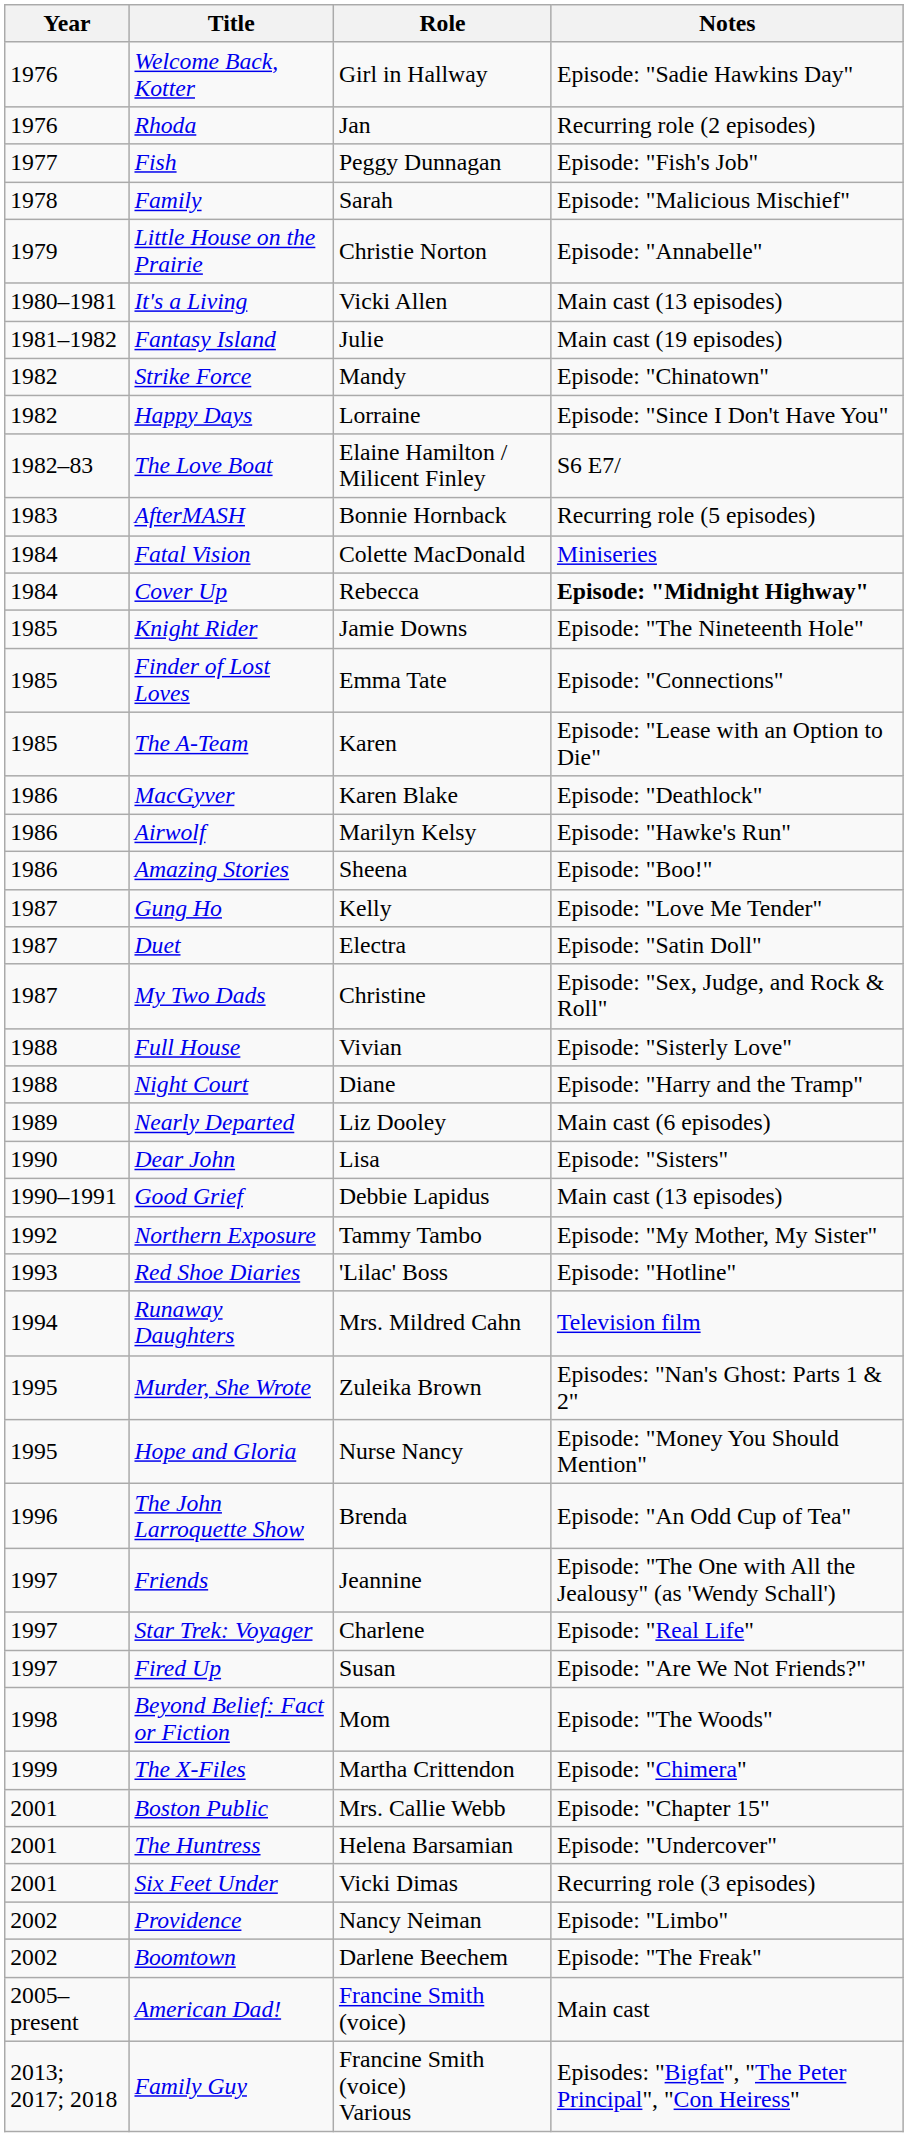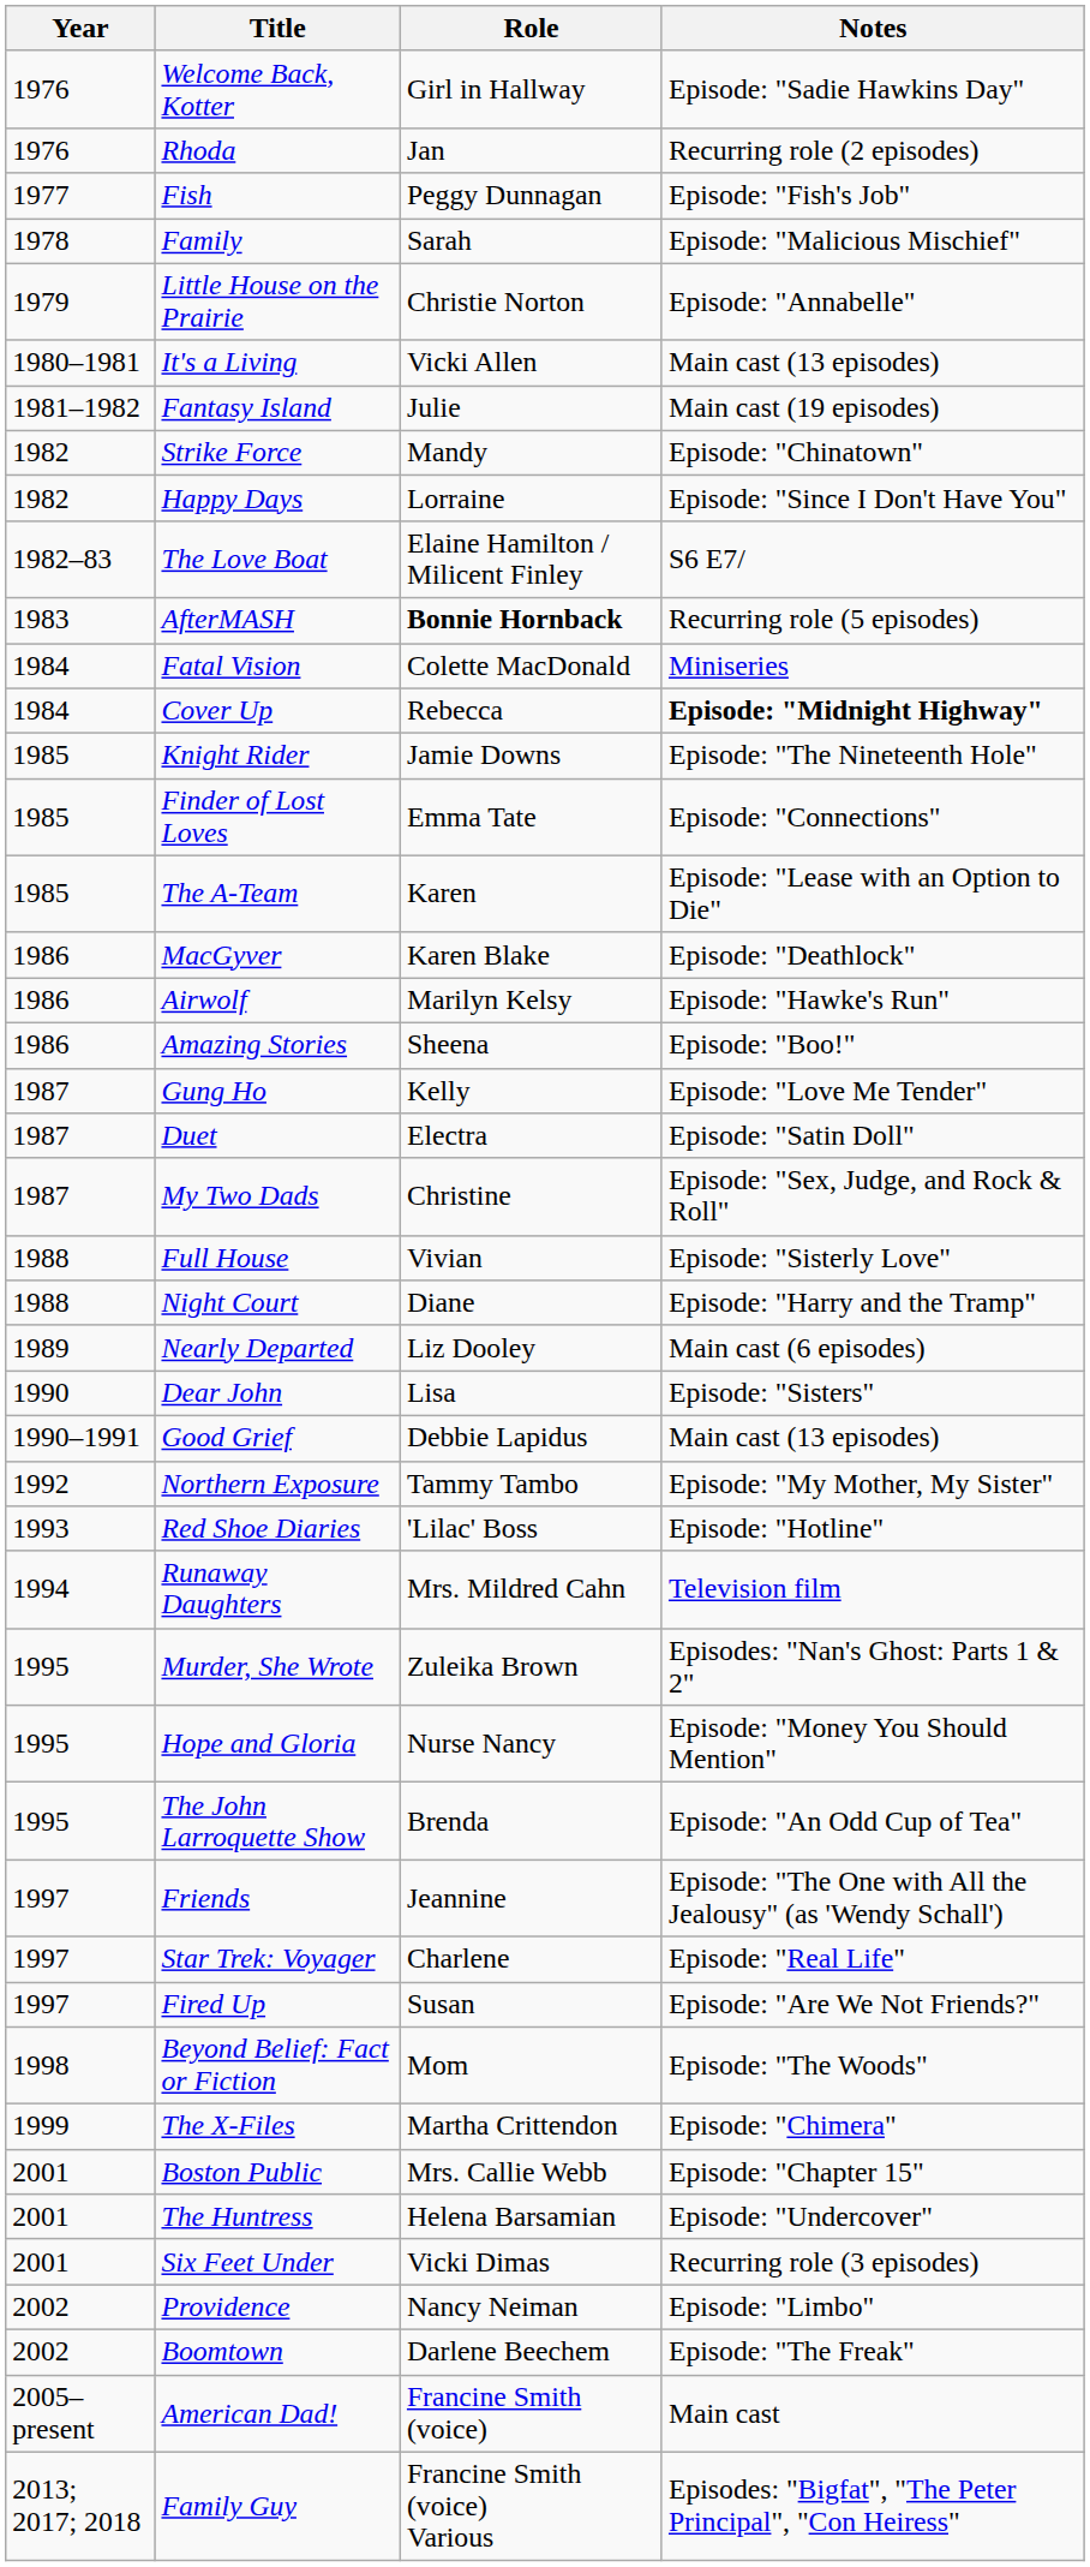 <table class="wikitable sortable">
 <tr>
 <th>Year</th>
 <th>Title</th>
 <th>Role</th>
 <th class="unsortable">Notes</th>
 </tr>
 <tr>
 <td>1976</td>
 <td><em><a href='#'>Welcome Back, Kotter</a></em></td>
 <td>Girl in Hallway</td>
 <td>Episode: "Sadie Hawkins Day"</td>
 </tr>
 <tr>
 <td>1976</td>
 <td><em><a href='#'>Rhoda</a></em></td>
 <td>Jan</td>
 <td>Recurring role (2 episodes)</td>
 </tr>
 <tr>
 <td>1977</td>
 <td><em><a href='#'>Fish</a></em></td>
 <td>Peggy Dunnagan</td>
 <td>Episode: "Fish's Job"</td>
 </tr>
 <tr>
 <td>1978</td>
 <td><em><a href='#'>Family</a></em></td>
 <td>Sarah</td>
 <td>Episode: "Malicious Mischief"</td>
 </tr>
 <tr>
 <td>1979</td>
 <td><em><a href='#'>Little House on the Prairie</a></em></td>
 <td>Christie Norton</td>
 <td>Episode: "Annabelle"</td>
 </tr>
 <tr>
 <td>1980–1981</td>
 <td><em><a href='#'>It's a Living</a></em></td>
 <td>Vicki Allen</td>
 <td>Main cast (13 episodes)</td>
 </tr>
 <tr>
 <td>1981–1982</td>
 <td><em><a href='#'>Fantasy Island</a></em></td>
 <td>Julie</td>
 <td>Main cast (19 episodes)</td>
 </tr>
 <tr>
 <td>1982</td>
 <td><em><a href='#'>Strike Force</a></em></td>
 <td>Mandy</td>
 <td>Episode: "Chinatown"</td>
 </tr>
 <tr>
 <td>1982</td>
 <td><em><a href='#'>Happy Days</a></em></td>
 <td>Lorraine</td>
 <td>Episode: "Since I Don't Have You"</td>
 </tr>
 <tr>
 <td>1982–83</td>
 <td><em><a href='#'>The Love Boat</a></em></td>
 <td>Elaine Hamilton / Milicent Finley</td>
 <td>S6 E7/</td>
 </tr>
 <tr>
 <td>1983</td>
 <td><em><a href='#'>AfterMASH</a></em></td>
-<td>Bonnie Hornback</td>
+<td><strong>Bonnie Hornback</strong></td>
 <td>Recurring role (5 episodes)</td>
 </tr>
 <tr>
 <td>1984</td>
 <td><em><a href='#'>Fatal Vision</a></em></td>
 <td>Colette MacDonald</td>
 <td><a href='#'>Miniseries</a></td>
 </tr>
 <tr>
 <td>1984</td>
 <td><em><a href='#'>Cover Up</a></em></td>
 <td>Rebecca</td>
 <td><strong>Episode: "Midnight Highway"</strong></td>
 </tr>
 <tr>
 <td>1985</td>
 <td><em><a href='#'>Knight Rider</a></em></td>
 <td>Jamie Downs</td>
 <td>Episode: "The Nineteenth Hole"</td>
 </tr>
 <tr>
 <td>1985</td>
 <td><em><a href='#'>Finder of Lost Loves</a></em></td>
 <td>Emma Tate</td>
 <td>Episode: "Connections"</td>
 </tr>
 <tr>
 <td>1985</td>
 <td><em><a href='#'>The A-Team</a></em></td>
 <td>Karen</td>
 <td>Episode: "Lease with an Option to Die"</td>
 </tr>
 <tr>
 <td>1986</td>
 <td><em><a href='#'>MacGyver</a></em></td>
 <td>Karen Blake</td>
 <td>Episode: "Deathlock"</td>
 </tr>
 <tr>
 <td>1986</td>
 <td><em><a href='#'>Airwolf</a></em></td>
 <td>Marilyn Kelsy</td>
 <td>Episode: "Hawke's Run"</td>
 </tr>
 <tr>
 <td>1986</td>
 <td><em><a href='#'>Amazing Stories</a></em></td>
 <td>Sheena</td>
 <td>Episode: "Boo!"</td>
 </tr>
 <tr>
 <td>1987</td>
 <td><em><a href='#'>Gung Ho</a></em></td>
 <td>Kelly</td>
 <td>Episode: "Love Me Tender"</td>
 </tr>
 <tr>
 <td>1987</td>
 <td><em><a href='#'>Duet</a></em></td>
 <td>Electra</td>
 <td>Episode: "Satin Doll"</td>
 </tr>
 <tr>
 <td>1987</td>
 <td><em><a href='#'>My Two Dads</a></em></td>
 <td>Christine</td>
 <td>Episode: "Sex, Judge, and Rock & Roll"</td>
 </tr>
 <tr>
 <td>1988</td>
 <td><em><a href='#'>Full House</a></em></td>
 <td>Vivian</td>
 <td>Episode: "Sisterly Love"</td>
 </tr>
 <tr>
 <td>1988</td>
 <td><em><a href='#'>Night Court</a></em></td>
 <td>Diane</td>
 <td>Episode: "Harry and the Tramp"</td>
 </tr>
 <tr>
 <td>1989</td>
 <td><em><a href='#'>Nearly Departed</a></em></td>
 <td>Liz Dooley</td>
 <td>Main cast (6 episodes)</td>
 </tr>
 <tr>
 <td>1990</td>
 <td><em><a href='#'>Dear John</a></em></td>
 <td>Lisa</td>
 <td>Episode: "Sisters"</td>
 </tr>
 <tr>
 <td>1990–1991</td>
 <td><em><a href='#'>Good Grief</a></em></td>
 <td>Debbie Lapidus</td>
 <td>Main cast (13 episodes)</td>
 </tr>
 <tr>
 <td>1992</td>
 <td><em><a href='#'>Northern Exposure</a></em></td>
 <td>Tammy Tambo</td>
 <td>Episode: "My Mother, My Sister"</td>
 </tr>
 <tr>
 <td>1993</td>
 <td><em><a href='#'>Red Shoe Diaries</a></em></td>
 <td>'Lilac' Boss</td>
 <td>Episode: "Hotline"</td>
 </tr>
 <tr>
 <td>1994</td>
 <td><em><a href='#'>Runaway Daughters</a></em></td>
 <td>Mrs. Mildred Cahn</td>
 <td><a href='#'>Television film</a></td>
 </tr>
 <tr>
 <td>1995</td>
 <td><em><a href='#'>Murder, She Wrote</a></em></td>
 <td>Zuleika Brown</td>
 <td>Episodes: "Nan's Ghost: Parts 1 & 2"</td>
 </tr>
 <tr>
 <td>1995</td>
 <td><em><a href='#'>Hope and Gloria</a></em></td>
 <td>Nurse Nancy</td>
 <td>Episode: "Money You Should Mention"</td>
 </tr>
 <tr>
-<td>1996</td>
+<td>1995</td>
 <td><em><a href='#'>The John Larroquette Show</a></em></td>
 <td>Brenda</td>
 <td>Episode: "An Odd Cup of Tea"</td>
 </tr>
 <tr>
 <td>1997</td>
 <td><em><a href='#'>Friends</a></em></td>
 <td>Jeannine</td>
 <td>Episode: "The One with All the Jealousy" (as 'Wendy Schall')</td>
 </tr>
 <tr>
 <td>1997</td>
 <td><em><a href='#'>Star Trek: Voyager</a></em></td>
 <td>Charlene</td>
 <td>Episode: "<a href='#'>Real Life</a>"</td>
 </tr>
 <tr>
 <td>1997</td>
 <td><em><a href='#'>Fired Up</a></em></td>
 <td>Susan</td>
 <td>Episode: "Are We Not Friends?"</td>
 </tr>
 <tr>
 <td>1998</td>
 <td><em><a href='#'>Beyond Belief: Fact or Fiction</a></em></td>
 <td>Mom</td>
 <td>Episode: "The Woods"</td>
 </tr>
 <tr>
 <td>1999</td>
 <td><em><a href='#'>The X-Files</a></em></td>
 <td>Martha Crittendon</td>
 <td>Episode: "<a href='#'>Chimera</a>"</td>
 </tr>
 <tr>
 <td>2001</td>
 <td><em><a href='#'>Boston Public</a></em></td>
 <td>Mrs. Callie Webb</td>
 <td>Episode: "Chapter 15"</td>
 </tr>
 <tr>
 <td>2001</td>
 <td><em><a href='#'>The Huntress</a></em></td>
 <td>Helena Barsamian</td>
 <td>Episode: "Undercover"</td>
 </tr>
 <tr>
 <td>2001</td>
 <td><em><a href='#'>Six Feet Under</a></em></td>
 <td>Vicki Dimas</td>
 <td>Recurring role (3 episodes)</td>
 </tr>
 <tr>
 <td>2002</td>
 <td><em><a href='#'>Providence</a></em></td>
 <td>Nancy Neiman</td>
 <td>Episode: "Limbo"</td>
 </tr>
 <tr>
 <td>2002</td>
 <td><em><a href='#'>Boomtown</a></em></td>
 <td>Darlene Beechem</td>
 <td>Episode: "The Freak"</td>
 </tr>
 <tr>
 <td>2005–present</td>
 <td><em><a href='#'>American Dad!</a></em></td>
 <td><a href='#'>Francine Smith</a> (voice)</td>
 <td>Main cast</td>
 </tr>
 <tr>
 <td>2013; 2017; 2018</td>
 <td><em><a href='#'>Family Guy</a></em></td>
 <td>Francine Smith (voice)<br>Various</td>
 <td>Episodes: "<a href='#'>Bigfat</a>", "<a href='#'>The Peter Principal</a>", "<a href='#'>Con Heiress</a>"</td>
 </tr>
 </table>
